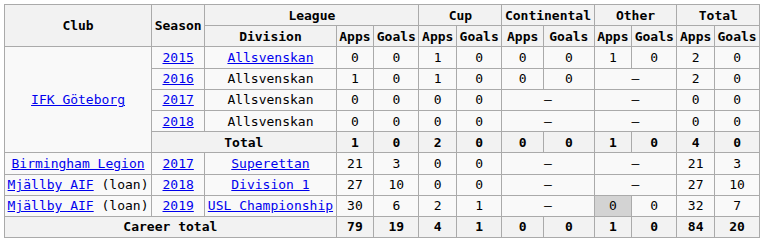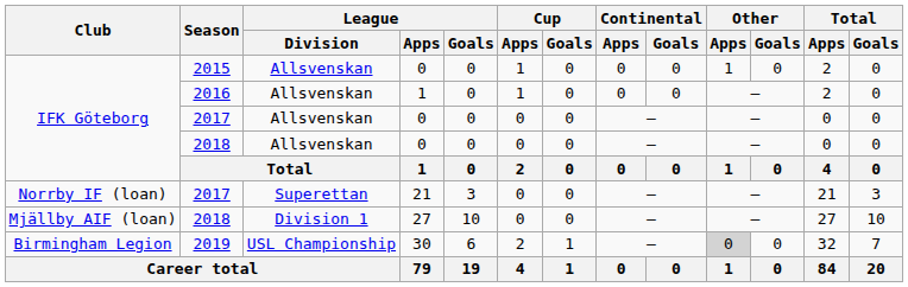 <table class="wikitable" style="text-align: center;">
 <tr>
 <th rowspan=2>Club</th>
 <th rowspan=2>Season</th>
 <th colspan=3>League</th>
 <th colspan=2>Cup</th>
 <th colspan=2>Continental</th>
 <th colspan=2>Other</th>
 <th colspan=2>Total</th>
 </tr>
 <tr>
 <th>Division</th>
 <th>Apps</th>
 <th>Goals</th>
 <th>Apps</th>
 <th>Goals</th>
 <th>Apps</th>
 <th>Goals</th>
 <th>Apps</th>
 <th>Goals</th>
 <th>Apps</th>
 <th>Goals</th>
 </tr>
 <tr>
 <td rowspan=5><a href='#'>IFK Göteborg</a></td>
 <td><a href='#'>2015</a></td>
 <td><a href='#'>Allsvenskan</a></td>
 <td>0</td>
 <td>0</td>
 <td>1</td>
 <td>0</td>
 <td>0</td>
 <td>0</td>
 <td>1</td>
 <td>0</td>
 <td>2</td>
 <td>0</td>
 </tr>
 <tr>
 <td><a href='#'>2016</a></td>
 <td>Allsvenskan</td>
 <td>1</td>
 <td>0</td>
 <td>1</td>
 <td>0</td>
 <td>0</td>
 <td>0</td>
 <td colspan=2>–</td>
 <td>2</td>
 <td>0</td>
 </tr>
 <tr>
 <td><a href='#'>2017</a></td>
 <td>Allsvenskan</td>
 <td>0</td>
 <td>0</td>
 <td>0</td>
 <td>0</td>
 <td colspan=2>–</td>
 <td colspan=2>–</td>
 <td>0</td>
 <td>0</td>
 </tr>
 <tr>
 <td><a href='#'>2018</a></td>
 <td>Allsvenskan</td>
 <td>0</td>
 <td>0</td>
 <td>0</td>
 <td>0</td>
 <td colspan=2>–</td>
 <td colspan=2>–</td>
 <td>0</td>
 <td>0</td>
 </tr>
 <tr>
 <th colspan=2>Total</th>
 <th>1</th>
 <th>0</th>
 <th>2</th>
 <th>0</th>
 <th>0</th>
 <th>0</th>
 <th>1</th>
 <th>0</th>
 <th>4</th>
 <th>0</th>
 </tr>
 <tr>
-<td><a href='#'>Birmingham Legion</a></td>
+<td><a href='#'>Norrby IF</a> (loan)</td>
 <td><a href='#'>2017</a></td>
 <td><a href='#'>Superettan</a></td>
 <td>21</td>
 <td>3</td>
 <td>0</td>
 <td>0</td>
 <td colspan=2>–</td>
 <td colspan=2>–</td>
 <td>21</td>
 <td>3</td>
 </tr>
 <tr>
 <td><a href='#'>Mjällby AIF</a> (loan)</td>
 <td><a href='#'>2018</a></td>
 <td><a href='#'>Division 1</a></td>
 <td>27</td>
 <td>10</td>
 <td>0</td>
 <td>0</td>
 <td colspan=2>–</td>
 <td colspan=2>–</td>
 <td>27</td>
 <td>10</td>
 </tr>
 <tr>
-<td><a href='#'>Mjällby AIF</a> (loan)</td>
+<td><a href='#'>Birmingham Legion</a></td>
 <td><a href='#'>2019</a></td>
 <td><a href='#'>USL Championship</a></td>
 <td>30</td>
 <td>6</td>
 <td>2</td>
 <td>1</td>
 <td colspan=2>–</td>
 <td style="background: lightgrey;">0</td>
 <td>0</td>
 <td>32</td>
 <td>7</td>
 </tr>
 <tr>
 <th colspan=3>Career total</th>
 <th>79</th>
 <th>19</th>
 <th>4</th>
 <th>1</th>
 <th>0</th>
 <th>0</th>
 <th>1</th>
 <th>0</th>
 <th>84</th>
 <th>20</th>
 </tr>
 </table>
